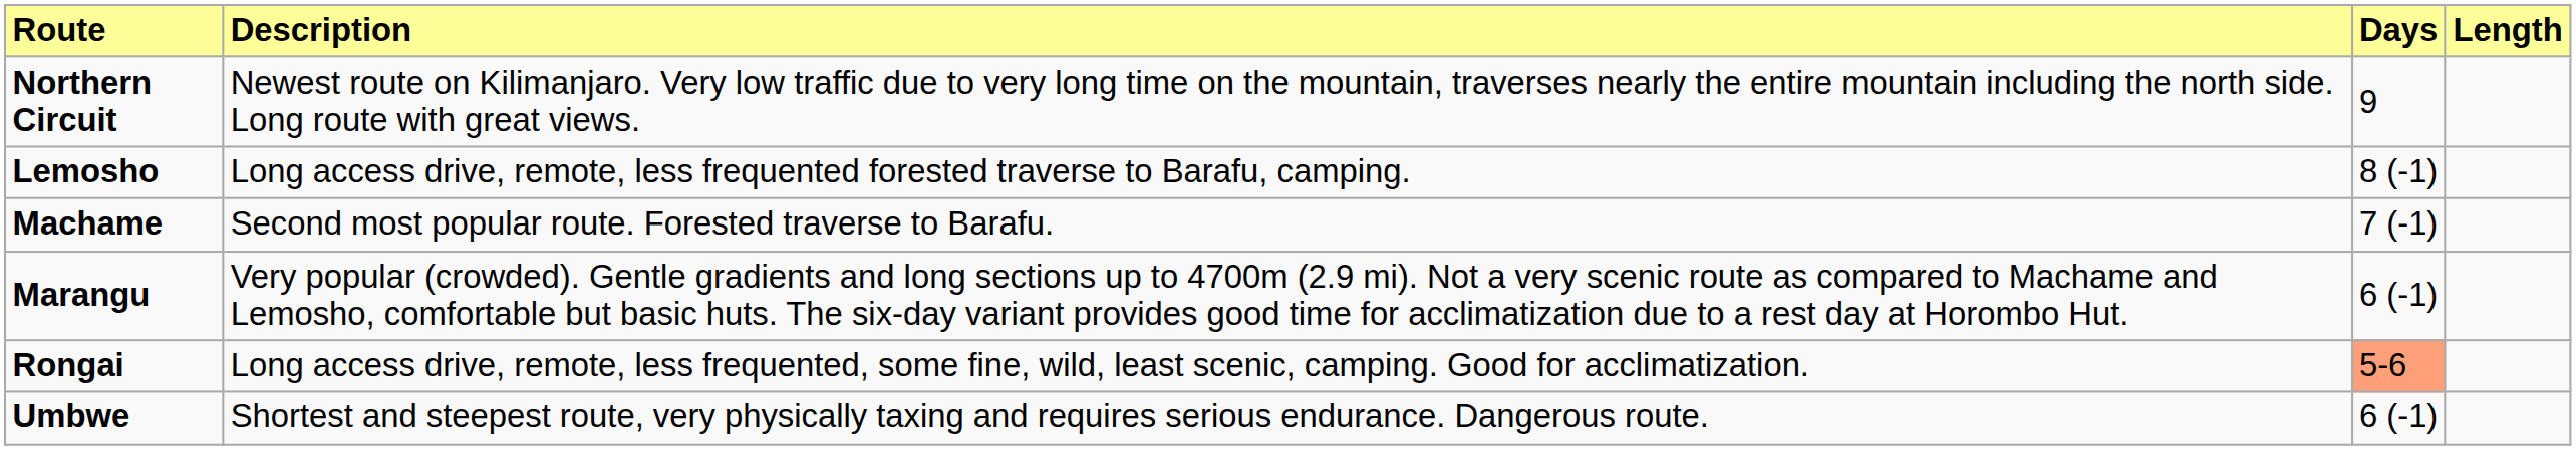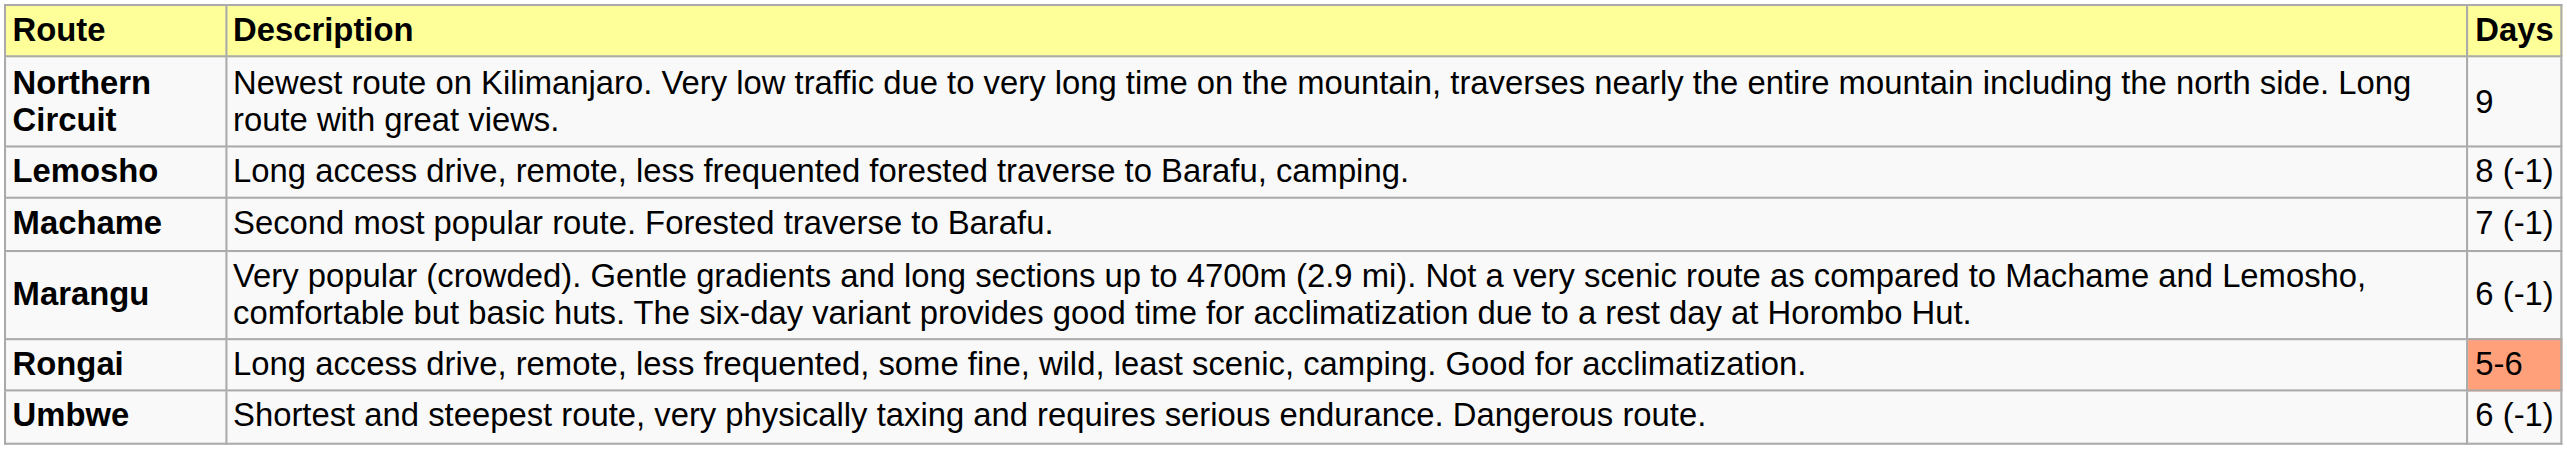 <table class="wikitable">
 <tr style="background:#ffff99">
 <td><strong>Route</strong></td>
 <td><strong>Description</strong></td>
 <td><strong>Days</strong></td>
-<td><strong>Length</strong></td>
 </tr>
 <tr>
 <td><strong>Northern Circuit</strong></td>
 <td>Newest route on Kilimanjaro. Very low traffic due to very long time on the mountain, traverses nearly the entire mountain including the north side.  Long route with great views.</td>
 <td>9</td>
-<td></td>
 </tr>
 <tr>
 <td><strong>Lemosho</strong> <br></td>
 <td>Long access drive, remote, less frequented forested traverse to Barafu, camping.</td>
 <td>8 (-1)</td>
-<td></td>
 </tr>
 <tr>
 <td><strong>Machame</strong> <br></td>
 <td>Second most popular route. Forested traverse to Barafu.</td>
 <td>7 (-1)</td>
-<td></td>
 </tr>
 <tr>
 <td><strong>Marangu</strong> <br></td>
 <td>Very popular (crowded). Gentle gradients and long sections up to 4700m (2.9 mi). Not a very scenic route as compared to Machame and Lemosho, comfortable but basic huts. The six-day variant provides good time for acclimatization due to a rest day at Horombo Hut.</td>
 <td>6 (-1)</td>
-<td></td>
 </tr>
 <tr>
 <td><strong>Rongai</strong> <br></td>
 <td>Long access drive, remote, less frequented, some fine, wild, least scenic, camping. Good for acclimatization.</td>
 <td style="background: lightsalmon;">5-6</td>
-<td></td>
 </tr>
 <tr>
 <td><strong>Umbwe</strong> <br></td>
 <td>Shortest and steepest route, very physically taxing and requires serious endurance. Dangerous route.</td>
 <td>6 (-1)</td>
-<td></td>
 </tr>
 </table>
